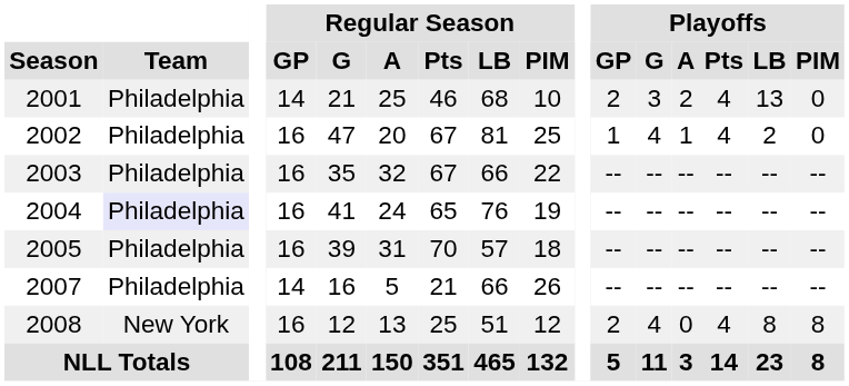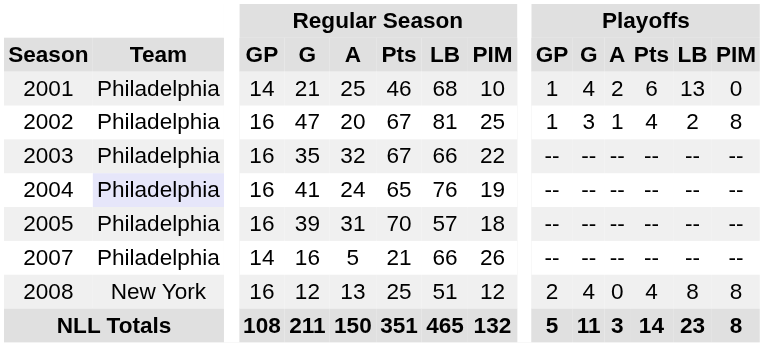 <table BORDER="0" CELLPADDING="3" CELLSPACING="0">
 <tr ALIGN="center" bgcolor="#e0e0e0">
 <th colspan="2" bgcolor="#ffffff"> </th>
 <th rowspan="99" bgcolor="#ffffff"> </th>
 <th colspan="6">Regular Season</th>
 <th rowspan="99" bgcolor="#ffffff"> </th>
 <th colspan="6">Playoffs</th>
 </tr>
 <tr ALIGN="center" bgcolor="#e0e0e0">
 <th>Season</th>
 <th>Team</th>
 <th>GP</th>
 <th>G</th>
 <th>A</th>
 <th>Pts</th>
 <th>LB</th>
 <th>PIM</th>
 <th>GP</th>
 <th>G</th>
 <th>A</th>
 <th>Pts</th>
 <th>LB</th>
 <th>PIM</th>
 </tr>
 <tr ALIGN="center" bgcolor="#f0f0f0">
 <td>2001</td>
 <td>Philadelphia</td>
 <td>14</td>
 <td>21</td>
 <td>25</td>
 <td>46</td>
 <td>68</td>
 <td>10</td>
+<td>1</td>
+<td>4</td>
 <td>2</td>
-<td>3</td>
-<td>2</td>
-<td>4</td>
+<td>6</td>
 <td>13</td>
 <td>0</td>
 </tr>
 <tr ALIGN="center">
 <td>2002</td>
 <td>Philadelphia</td>
 <td>16</td>
 <td>47</td>
 <td>20</td>
 <td>67</td>
 <td>81</td>
 <td>25</td>
 <td>1</td>
-<td>4</td>
+<td>3</td>
 <td>1</td>
 <td>4</td>
 <td>2</td>
-<td>0</td>
+<td>8</td>
 </tr>
 <tr ALIGN="center" bgcolor="#f0f0f0">
 <td>2003</td>
 <td>Philadelphia</td>
 <td>16</td>
 <td>35</td>
 <td>32</td>
 <td>67</td>
 <td>66</td>
 <td>22</td>
 <td>--</td>
 <td>--</td>
 <td>--</td>
 <td>--</td>
 <td>--</td>
 <td>--</td>
 </tr>
 <tr ALIGN="center">
 <td>2004</td>
 <td style="background: lavender;">Philadelphia</td>
 <td>16</td>
 <td>41</td>
 <td>24</td>
 <td>65</td>
 <td>76</td>
 <td>19</td>
 <td>--</td>
 <td>--</td>
 <td>--</td>
 <td>--</td>
 <td>--</td>
 <td>--</td>
 </tr>
 <tr ALIGN="center" bgcolor="#f0f0f0">
 <td>2005</td>
 <td>Philadelphia</td>
 <td>16</td>
 <td>39</td>
 <td>31</td>
 <td>70</td>
 <td>57</td>
 <td>18</td>
 <td>--</td>
 <td>--</td>
 <td>--</td>
 <td>--</td>
 <td>--</td>
 <td>--</td>
 </tr>
 <tr ALIGN="center">
 <td>2007</td>
 <td>Philadelphia</td>
 <td>14</td>
 <td>16</td>
 <td>5</td>
 <td>21</td>
 <td>66</td>
 <td>26</td>
 <td>--</td>
 <td>--</td>
 <td>--</td>
 <td>--</td>
 <td>--</td>
 <td>--</td>
 </tr>
 <tr ALIGN="center" bgcolor="#f0f0f0">
 <td>2008</td>
 <td>New York</td>
 <td>16</td>
 <td>12</td>
 <td>13</td>
 <td>25</td>
 <td>51</td>
 <td>12</td>
 <td>2</td>
 <td>4</td>
 <td>0</td>
 <td>4</td>
 <td>8</td>
 <td>8</td>
 </tr>
 <tr ALIGN="center" bgcolor="#e0e0e0">
 <th colspan="2">NLL Totals</th>
 <th>108</th>
 <th>211</th>
 <th>150</th>
 <th>351</th>
 <th>465</th>
 <th>132</th>
 <th>5</th>
 <th>11</th>
 <th>3</th>
 <th>14</th>
 <th>23</th>
 <th>8</th>
 </tr>
 </table>
